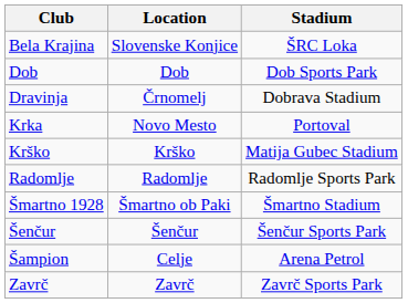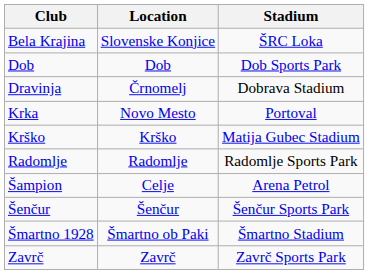 <table class="wikitable" style="text-align:center;">
 <tr>
 <th>Club</th>
 <th>Location</th>
 <th>Stadium</th>
 </tr>
 <tr>
 <td style="text-align:left;"><a href='#'>Bela Krajina</a></td>
 <td><a href='#'>Slovenske Konjice</a></td>
 <td><a href='#'>ŠRC Loka</a></td>
 </tr>
 <tr>
 <td style="text-align:left;"><a href='#'>Dob</a></td>
 <td><a href='#'>Dob</a></td>
 <td><a href='#'>Dob Sports Park</a></td>
 </tr>
 <tr>
 <td style="text-align:left;"><a href='#'>Dravinja</a></td>
 <td><a href='#'>Črnomelj</a></td>
 <td>Dobrava Stadium</td>
 </tr>
 <tr>
 <td style="text-align:left;"><a href='#'>Krka</a></td>
 <td><a href='#'>Novo Mesto</a></td>
 <td><a href='#'>Portoval</a></td>
 </tr>
 <tr>
 <td style="text-align:left;"><a href='#'>Krško</a></td>
 <td><a href='#'>Krško</a></td>
 <td><a href='#'>Matija Gubec Stadium</a></td>
 </tr>
 <tr>
 <td style="text-align:left;"><a href='#'>Radomlje</a></td>
 <td><a href='#'>Radomlje</a></td>
 <td>Radomlje Sports Park</td>
 </tr>
 <tr>
-<td style="text-align:left;"><a href='#'>Šmartno 1928</a></td>
-<td><a href='#'>Šmartno ob Paki</a></td>
-<td><a href='#'>Šmartno Stadium</a></td>
+<td style="text-align:left;"><a href='#'>Šampion</a></td>
+<td><a href='#'>Celje</a></td>
+<td><a href='#'>Arena Petrol</a></td>
 </tr>
 <tr>
 <td style="text-align:left;"><a href='#'>Šenčur</a></td>
 <td><a href='#'>Šenčur</a></td>
 <td><a href='#'>Šenčur Sports Park</a></td>
 </tr>
 <tr>
-<td style="text-align:left;"><a href='#'>Šampion</a></td>
-<td><a href='#'>Celje</a></td>
-<td><a href='#'>Arena Petrol</a></td>
+<td style="text-align:left;"><a href='#'>Šmartno 1928</a></td>
+<td><a href='#'>Šmartno ob Paki</a></td>
+<td><a href='#'>Šmartno Stadium</a></td>
 </tr>
 <tr>
 <td style="text-align:left;"><a href='#'>Zavrč</a></td>
 <td><a href='#'>Zavrč</a></td>
 <td><a href='#'>Zavrč Sports Park</a></td>
 </tr>
 </table>
